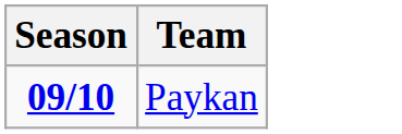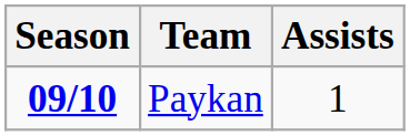 <table class="wikitable" style="text-align: center;">
 <tr>
 <th>Season</th>
 <th>Team</th>
+<th>Assists</th>
 </tr>
 <tr>
 <td><strong><a href='#'>09/10</a></strong></td>
 <td align="left"><a href='#'>Paykan</a></td>
+<td>1</td>
 </tr>
 </table>
